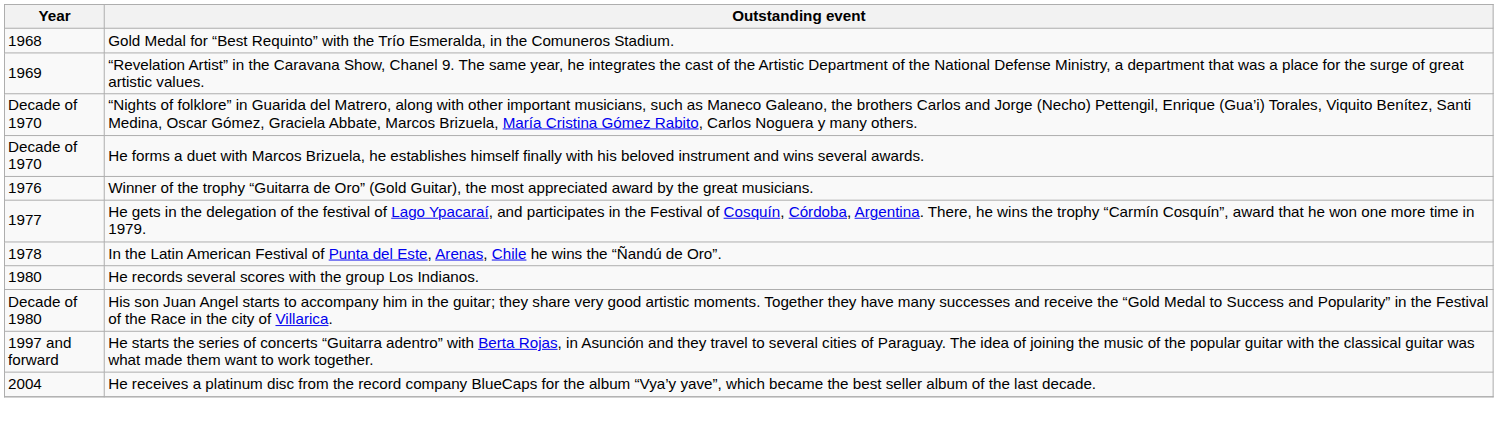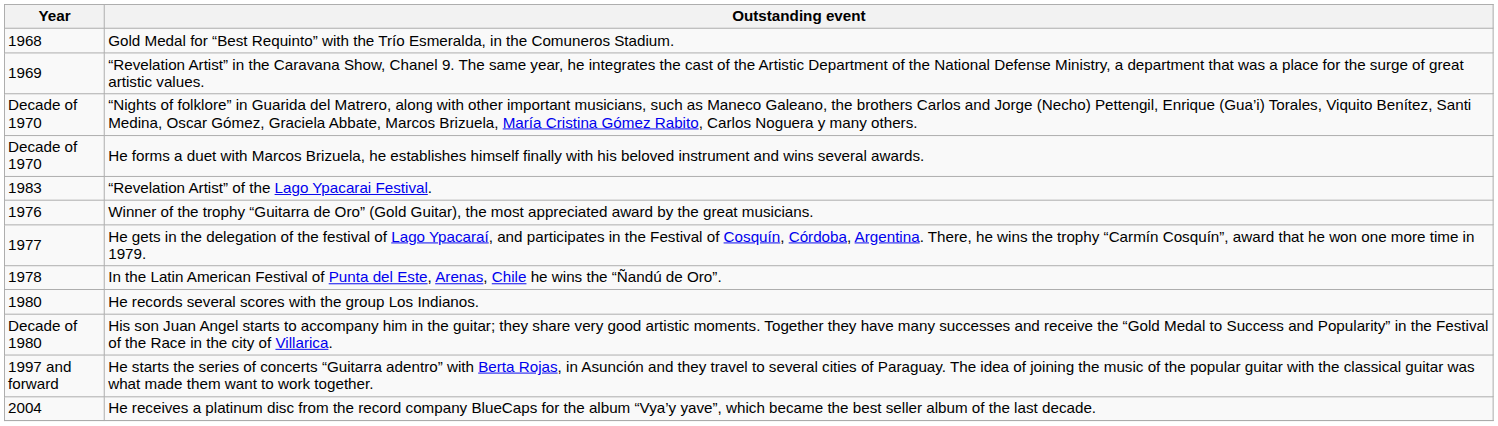 <table class="wikitable">
 <tr>
 <th>Year</th>
 <th>Outstanding event</th>
 </tr>
 <tr ------>
 <td>1968</td>
 <td>Gold Medal for “Best Requinto” with the Trío Esmeralda, in the Comuneros Stadium.</td>
 </tr>
 <tr ------>
 <td>1969</td>
 <td>“Revelation Artist” in the Caravana Show, Chanel 9. The same year, he integrates the cast of the Artistic Department of the National Defense Ministry, a department that was a place for the surge of great artistic values.</td>
 </tr>
 <tr ------>
 <td>Decade of 1970</td>
 <td>“Nights of folklore” in Guarida del Matrero, along with other important musicians, such as Maneco Galeano, the brothers Carlos and Jorge (Necho) Pettengil, Enrique (Gua’i) Torales, Viquito Benítez, Santi Medina, Oscar Gómez, Graciela Abbate, Marcos Brizuela, <a href='#'>María Cristina Gómez Rabito</a>, Carlos Noguera y many others.</td>
 </tr>
 <tr ------>
 <td>Decade of 1970</td>
 <td>He forms a duet with Marcos Brizuela, he establishes himself finally with his beloved instrument and wins several awards.</td>
+</tr>
+<tr ------>
+<td>1983</td>
+<td>“Revelation Artist” of the <a href='#'>Lago Ypacarai Festival</a>.</td>
 </tr>
 <tr ------>
 <td>1976</td>
 <td>Winner of the trophy “Guitarra de Oro” (Gold Guitar), the most appreciated award by the great musicians.</td>
 </tr>
 <tr ------>
 <td>1977</td>
 <td>He gets in the delegation of the festival of <a href='#'>Lago Ypacaraí</a>, and participates in the Festival of <a href='#'>Cosquín</a>, <a href='#'>Córdoba</a>, <a href='#'>Argentina</a>. There, he wins the trophy “Carmín Cosquín”, award that he won one more time in 1979.</td>
 </tr>
 <tr ------>
 <td>1978</td>
 <td>In the Latin American Festival of <a href='#'>Punta del Este</a>, <a href='#'>Arenas</a>, <a href='#'>Chile</a> he wins the “Ñandú de Oro”.</td>
 </tr>
 <tr ------>
 <td>1980</td>
 <td>He records several scores with the group Los Indianos.</td>
 </tr>
 <tr ------>
 <td>Decade of 1980</td>
 <td>His son Juan Angel starts to accompany him in the guitar; they share very good artistic moments. Together they have many successes and receive the “Gold Medal to Success and Popularity” in the Festival of the Race in the city of <a href='#'>Villarica</a>.</td>
 </tr>
 <tr ------>
 <td>1997 and forward</td>
 <td>He starts the series of concerts “Guitarra adentro” with <a href='#'>Berta Rojas</a>, in Asunción and they travel to several cities of Paraguay. The idea of joining the music of the popular guitar with the classical guitar was what made them want to work together.</td>
 </tr>
 <tr ------>
 <td>2004</td>
 <td>He receives a platinum disc from the record company BlueCaps for the album “Vya’y yave”, which became the best seller album of the last decade.</td>
 </tr>
 <tr ------>
 </tr>
 </table>
